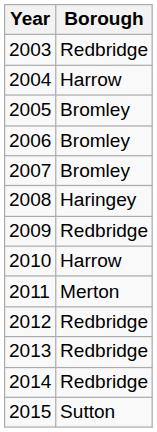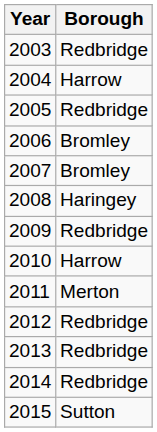 <table class="wikitable">
 <tr>
 <th>Year</th>
 <th>Borough</th>
 </tr>
 <tr>
 <td>2003</td>
 <td>Redbridge</td>
 </tr>
 <tr>
 <td>2004</td>
 <td>Harrow</td>
 </tr>
 <tr>
 <td>2005</td>
-<td>Bromley</td>
+<td>Redbridge</td>
 </tr>
 <tr>
 <td>2006</td>
 <td>Bromley</td>
 </tr>
 <tr>
 <td>2007</td>
 <td>Bromley</td>
 </tr>
 <tr>
 <td>2008</td>
 <td>Haringey</td>
 </tr>
 <tr>
 <td>2009</td>
 <td>Redbridge</td>
 </tr>
 <tr>
 <td>2010</td>
 <td>Harrow</td>
 </tr>
 <tr>
 <td>2011</td>
 <td>Merton</td>
 </tr>
 <tr>
 <td>2012</td>
 <td>Redbridge</td>
 </tr>
 <tr>
 <td>2013</td>
 <td>Redbridge</td>
 </tr>
 <tr>
 <td>2014</td>
 <td>Redbridge</td>
 </tr>
 <tr>
 <td>2015</td>
 <td>Sutton</td>
 </tr>
 </table>
